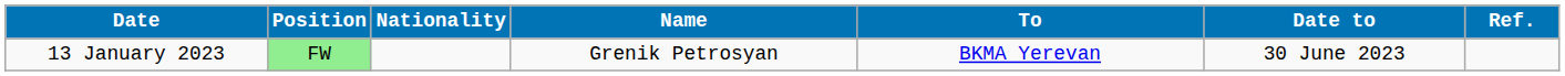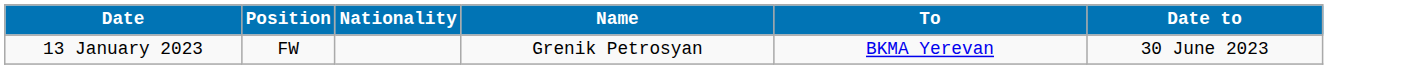 <table class="wikitable"  style="text-align:center; font-size:90%; ">
 <tr>
 <th style="background:#0174B5; color:#FFFFFF; width:150px;">Date</th>
 <th style="background:#0174B5; color:#FFFFFF; width:50px;">Position</th>
 <th style="background:#0174B5; color:#FFFFFF; width:50px;">Nationality</th>
 <th style="background:#0174B5; color:#FFFFFF; width:200px;">Name</th>
 <th style="background:#0174B5; color:#FFFFFF; width:200px;">To</th>
 <th style="background:#0174B5; color:#FFFFFF; width:150px;">Date to</th>
-<th style="background:#0174B5; color:#FFFFFF; width:50px;">Ref.</th>
 </tr>
 <tr>
 <td>13 January 2023</td>
-<td style="background: lightgreen;">FW</td>
+<td>FW</td>
 <td></td>
 <td>Grenik Petrosyan</td>
 <td><a href='#'>BKMA Yerevan</a></td>
 <td>30 June 2023</td>
-<td></td>
 </tr>
 </table>
